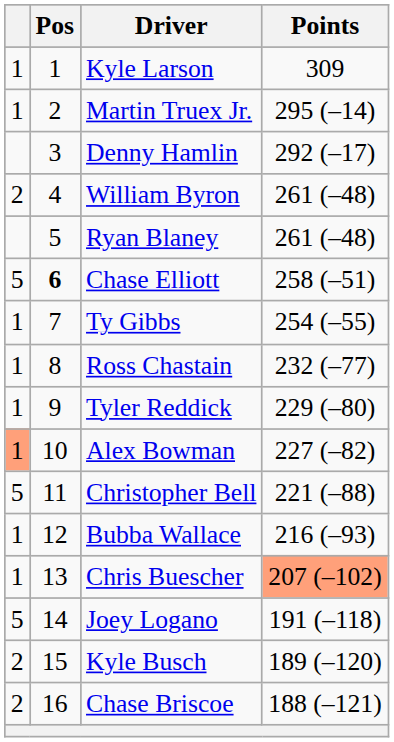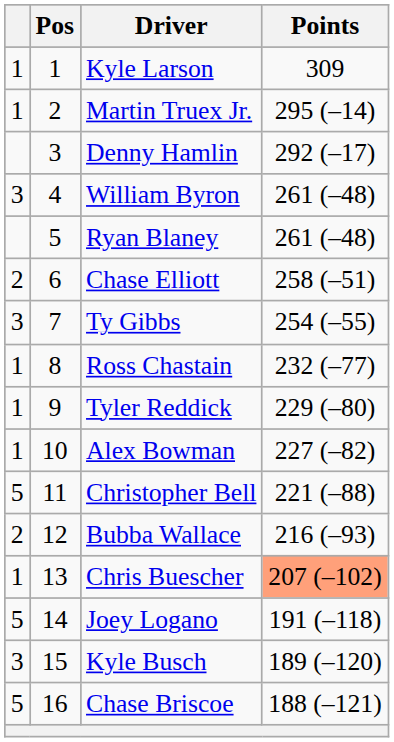 <table class="wikitable" style="font-size: 95%;">
 <tr>
 <th></th>
 <th>Pos</th>
 <th>Driver</th>
 <th>Points</th>
 </tr>
 <tr>
 <td align="left"> 1</td>
 <td style="text-align:center;">1</td>
 <td><a href='#'>Kyle Larson</a></td>
 <td style="text-align:center;">309</td>
 </tr>
 <tr>
 <td align="left"> 1</td>
 <td style="text-align:center;">2</td>
 <td><a href='#'>Martin Truex Jr.</a></td>
 <td style="text-align:center;">295 (–14)</td>
 </tr>
 <tr>
 <td align="left"></td>
 <td style="text-align:center;">3</td>
 <td><a href='#'>Denny Hamlin</a></td>
 <td style="text-align:center;">292 (–17)</td>
 </tr>
 <tr>
-<td align="left"> 2</td>
+<td align="left"> 3</td>
 <td style="text-align:center;">4</td>
 <td><a href='#'>William Byron</a></td>
 <td style="text-align:center;">261 (–48)</td>
 </tr>
 <tr>
 <td align="left"></td>
 <td style="text-align:center;">5</td>
 <td><a href='#'>Ryan Blaney</a></td>
 <td style="text-align:center;">261 (–48)</td>
 </tr>
 <tr>
-<td align="left"> 5</td>
-<td style="text-align:center;"><strong>6</strong></td>
+<td align="left"> 2</td>
+<td style="text-align:center;">6</td>
 <td><a href='#'>Chase Elliott</a></td>
 <td style="text-align:center;">258 (–51)</td>
 </tr>
 <tr>
-<td align="left"> 1</td>
+<td align="left"> 3</td>
 <td style="text-align:center;">7</td>
 <td><a href='#'>Ty Gibbs</a></td>
 <td style="text-align:center;">254 (–55)</td>
 </tr>
 <tr>
 <td align="left"> 1</td>
 <td style="text-align:center;">8</td>
 <td><a href='#'>Ross Chastain</a></td>
 <td style="text-align:center;">232 (–77)</td>
 </tr>
 <tr>
 <td align="left"> 1</td>
 <td style="text-align:center;">9</td>
 <td><a href='#'>Tyler Reddick</a></td>
 <td style="text-align:center;">229 (–80)</td>
 </tr>
 <tr>
-<td align="left" style="background: lightsalmon;"> 1</td>
+<td align="left"> 1</td>
 <td style="text-align:center;">10</td>
 <td><a href='#'>Alex Bowman</a></td>
 <td style="text-align:center;">227 (–82)</td>
 </tr>
 <tr>
 <td align="left"> 5</td>
 <td style="text-align:center;">11</td>
 <td><a href='#'>Christopher Bell</a></td>
 <td style="text-align:center;">221 (–88)</td>
 </tr>
 <tr>
-<td align="left"> 1</td>
+<td align="left"> 2</td>
 <td style="text-align:center;">12</td>
 <td><a href='#'>Bubba Wallace</a></td>
 <td style="text-align:center;">216 (–93)</td>
 </tr>
 <tr>
 <td align="left"> 1</td>
 <td style="text-align:center;">13</td>
 <td><a href='#'>Chris Buescher</a></td>
 <td style="background: lightsalmon; text-align:center;">207 (–102)</td>
 </tr>
 <tr>
 <td align="left"> 5</td>
 <td style="text-align:center;">14</td>
 <td><a href='#'>Joey Logano</a></td>
 <td style="text-align:center;">191 (–118)</td>
 </tr>
 <tr>
-<td align="left"> 2</td>
+<td align="left"> 3</td>
 <td style="text-align:center;">15</td>
 <td><a href='#'>Kyle Busch</a></td>
 <td style="text-align:center;">189 (–120)</td>
 </tr>
 <tr>
-<td align="left"> 2</td>
+<td align="left"> 5</td>
 <td style="text-align:center;">16</td>
 <td><a href='#'>Chase Briscoe</a></td>
 <td style="text-align:center;">188 (–121)</td>
 </tr>
 <tr class="sortbottom">
 <th colspan="9"></th>
 </tr>
 </table>
